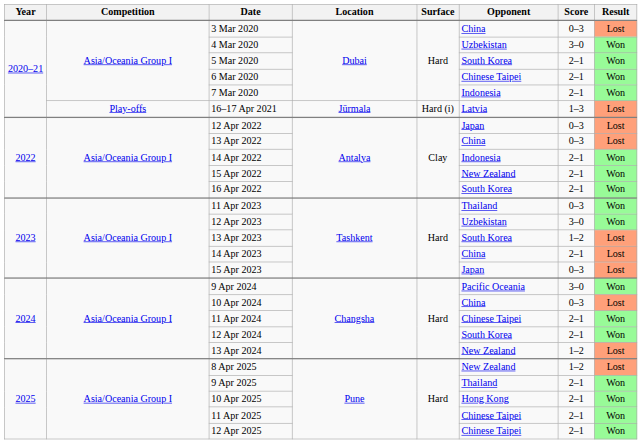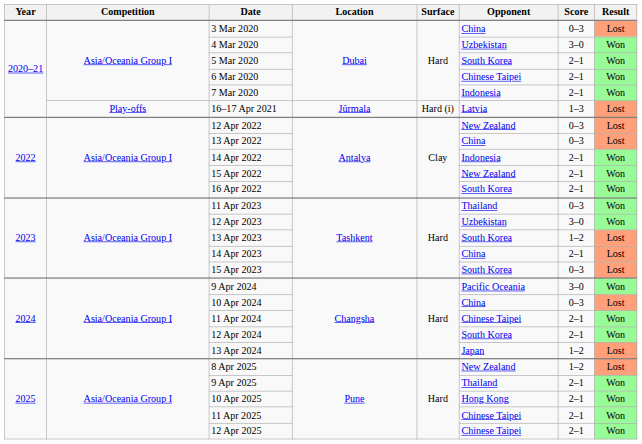 <table class="wikitable collapsible collapsed">
 <tr>
 <th width="60">Year</th>
 <th width="250">Competition</th>
 <th width="125">Date</th>
 <th width="190">Location</th>
 <th width="60">Surface</th>
 <th width="150">Opponent</th>
 <th width="50">Score</th>
 <th width="60">Result</th>
 </tr>
 <tr style="border-top:2px solid gray;">
 <td align="center" rowspan="6"><a href='#'>2020–21</a></td>
 <td align="center" rowspan="5"><a href='#'>Asia/Oceania Group I</a></td>
 <td>3 Mar 2020</td>
 <td align="center" rowspan="5"> <a href='#'>Dubai</a></td>
 <td align="center" rowspan="5">Hard</td>
 <td> <a href='#'>China</a></td>
 <td align="center">0–3</td>
 <td align="center" bgcolor="FFA07A">Lost</td>
 </tr>
 <tr>
 <td>4 Mar 2020</td>
 <td> <a href='#'>Uzbekistan</a></td>
 <td align="center">3–0</td>
 <td align="center" bgcolor="98FB98">Won</td>
 </tr>
 <tr>
 <td>5 Mar 2020</td>
 <td> <a href='#'>South Korea</a></td>
 <td align="center">2–1</td>
 <td align="center" bgcolor="98FB98">Won</td>
 </tr>
 <tr>
 <td>6 Mar 2020</td>
 <td> <a href='#'>Chinese Taipei</a></td>
 <td align="center">2–1</td>
 <td align="center" bgcolor="98FB98">Won</td>
 </tr>
 <tr>
 <td>7 Mar 2020</td>
 <td> <a href='#'>Indonesia</a></td>
 <td align="center">2–1</td>
 <td align="center" bgcolor="98FB98">Won</td>
 </tr>
 <tr>
 <td align="center"><a href='#'>Play-offs</a></td>
 <td>16–17 Apr 2021</td>
 <td align="center"> <a href='#'>Jūrmala</a></td>
 <td align="center">Hard (i)</td>
 <td> <a href='#'>Latvia</a></td>
 <td align="center">1–3</td>
 <td align="center" bgcolor="FFA07A">Lost</td>
 </tr>
 <tr style="border-top:2px solid gray;">
 <td align="center" rowspan="5"><a href='#'>2022</a></td>
 <td align="center" rowspan="5"><a href='#'>Asia/Oceania Group I</a></td>
 <td>12 Apr 2022</td>
 <td align="center" rowspan="5"> <a href='#'>Antalya</a></td>
 <td align="center" rowspan="5">Clay</td>
-<td> <a href='#'>Japan</a></td>
+<td> <a href='#'>New Zealand</a></td>
 <td align="center">0–3</td>
 <td align="center" bgcolor="FFA07A">Lost</td>
 </tr>
 <tr>
 <td>13 Apr 2022</td>
 <td> <a href='#'>China</a></td>
 <td align="center">0–3</td>
 <td align="center" bgcolor="FFA07A">Lost</td>
 </tr>
 <tr>
 <td>14 Apr 2022</td>
 <td> <a href='#'>Indonesia</a></td>
 <td align="center">2–1</td>
 <td align="center" bgcolor="98FB98">Won</td>
 </tr>
 <tr>
 <td>15 Apr 2022</td>
 <td> <a href='#'>New Zealand</a></td>
 <td align="center">2–1</td>
 <td align="center" bgcolor="98FB98">Won</td>
 </tr>
 <tr>
 <td>16 Apr 2022</td>
 <td> <a href='#'>South Korea</a></td>
 <td align="center">2–1</td>
 <td align="center" bgcolor="98FB98">Won</td>
 </tr>
 <tr style="border-top:2px solid gray;">
 <td align="center" rowspan="5"><a href='#'>2023</a></td>
 <td align="center" rowspan="5"><a href='#'>Asia/Oceania Group I</a></td>
 <td>11 Apr 2023</td>
 <td align="center" rowspan="5"> <a href='#'>Tashkent</a></td>
 <td align="center" rowspan="5">Hard</td>
 <td> <a href='#'>Thailand</a></td>
 <td align="center">0–3</td>
 <td align="center" bgcolor="98FB98">Won</td>
 </tr>
 <tr>
 <td>12 Apr 2023</td>
 <td> <a href='#'>Uzbekistan</a></td>
 <td align="center">3–0</td>
 <td align="center" bgcolor="98FB98">Won</td>
 </tr>
 <tr>
 <td>13 Apr 2023</td>
 <td> <a href='#'>South Korea</a></td>
 <td align="center">1–2</td>
 <td align="center" bgcolor="FFA07A">Lost</td>
 </tr>
 <tr>
 <td>14 Apr 2023</td>
 <td> <a href='#'>China</a></td>
 <td align="center">2–1</td>
 <td align="center" bgcolor="FFA07A">Lost</td>
 </tr>
 <tr>
 <td>15 Apr 2023</td>
-<td> <a href='#'>Japan</a></td>
+<td> <a href='#'>South Korea</a></td>
 <td align="center">0–3</td>
 <td align="center" bgcolor="FFA07A">Lost</td>
 </tr>
 <tr style="border-top:2px solid gray;">
 <td align="center" rowspan="5"><a href='#'>2024</a></td>
 <td align="center" rowspan="5"><a href='#'>Asia/Oceania Group I</a></td>
 <td>9 Apr 2024</td>
 <td align="center" rowspan="5"> <a href='#'>Changsha</a></td>
 <td align="center" rowspan="5">Hard</td>
 <td> <a href='#'>Pacific Oceania</a></td>
 <td align="center">3–0</td>
 <td align="center" bgcolor="98FB98">Won</td>
 </tr>
 <tr>
 <td>10 Apr 2024</td>
 <td> <a href='#'>China</a></td>
 <td align="center">0–3</td>
 <td align="center" bgcolor="FFA07A">Lost</td>
 </tr>
 <tr>
 <td>11 Apr 2024</td>
 <td> <a href='#'>Chinese Taipei</a></td>
 <td align="center">2–1</td>
 <td align="center" bgcolor="98FB98">Won</td>
 </tr>
 <tr>
 <td>12 Apr 2024</td>
 <td> <a href='#'>South Korea</a></td>
 <td align="center">2–1</td>
 <td align="center" bgcolor="98FB98">Won</td>
 </tr>
 <tr>
 <td>13 Apr 2024</td>
-<td> <a href='#'>New Zealand</a></td>
+<td> <a href='#'>Japan</a></td>
 <td align="center">1–2</td>
 <td align="center" bgcolor="FFA07A">Lost</td>
 </tr>
 <tr style="border-top:2px solid gray;">
 <td align="center" rowspan="5"><a href='#'>2025</a></td>
 <td align="center" rowspan="5"><a href='#'>Asia/Oceania Group I</a></td>
 <td>8 Apr 2025</td>
 <td align="center" rowspan="5"> <a href='#'>Pune</a></td>
 <td align="center" rowspan="5">Hard</td>
 <td> <a href='#'>New Zealand</a></td>
 <td align="center">1–2</td>
 <td align="center" bgcolor="FFA07A">Lost</td>
 </tr>
 <tr>
 <td>9 Apr 2025</td>
 <td> <a href='#'>Thailand</a></td>
 <td align="center">2–1</td>
 <td align="center" bgcolor="98FB98">Won</td>
 </tr>
 <tr>
 <td>10 Apr 2025</td>
 <td> <a href='#'>Hong Kong</a></td>
 <td align="center">2–1</td>
 <td align="center" bgcolor="98FB98">Won</td>
 </tr>
 <tr>
 <td>11 Apr 2025</td>
 <td> <a href='#'>Chinese Taipei</a></td>
 <td align="center">2–1</td>
 <td align="center" bgcolor="98FB98">Won</td>
 </tr>
 <tr>
 <td>12 Apr 2025</td>
 <td> <a href='#'>Chinese Taipei</a></td>
 <td align="center">2–1</td>
 <td align="center" bgcolor="98FB98">Won</td>
 </tr>
 </table>
